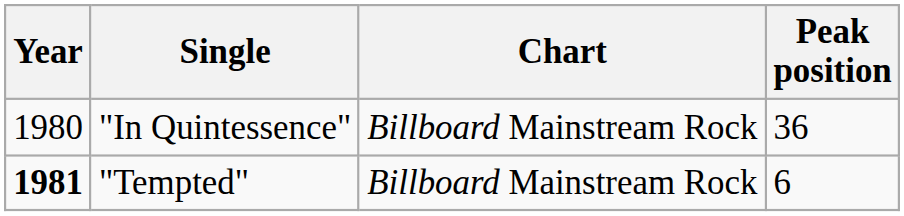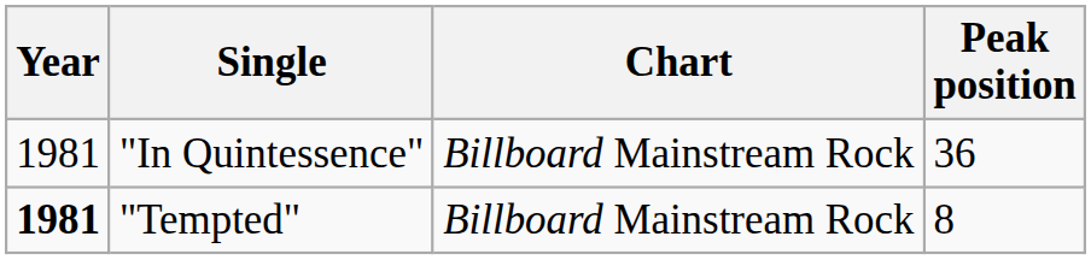 <table class="wikitable">
 <tr>
 <th align="left">Year</th>
 <th align="left">Single</th>
 <th align="left">Chart</th>
 <th align="left">Peak<br>position</th>
 </tr>
 <tr>
-<td align="left">1980</td>
+<td align="left">1981</td>
 <td align="left">"In Quintessence"</td>
 <td align="left"><em>Billboard</em> Mainstream Rock</td>
 <td align="left">36</td>
 </tr>
 <tr>
 <td align="left"><strong>1981</strong></td>
 <td align="left">"Tempted"</td>
 <td align="left"><em>Billboard</em> Mainstream Rock</td>
-<td align="left">6</td>
+<td align="left">8</td>
 </tr>
 </table>
